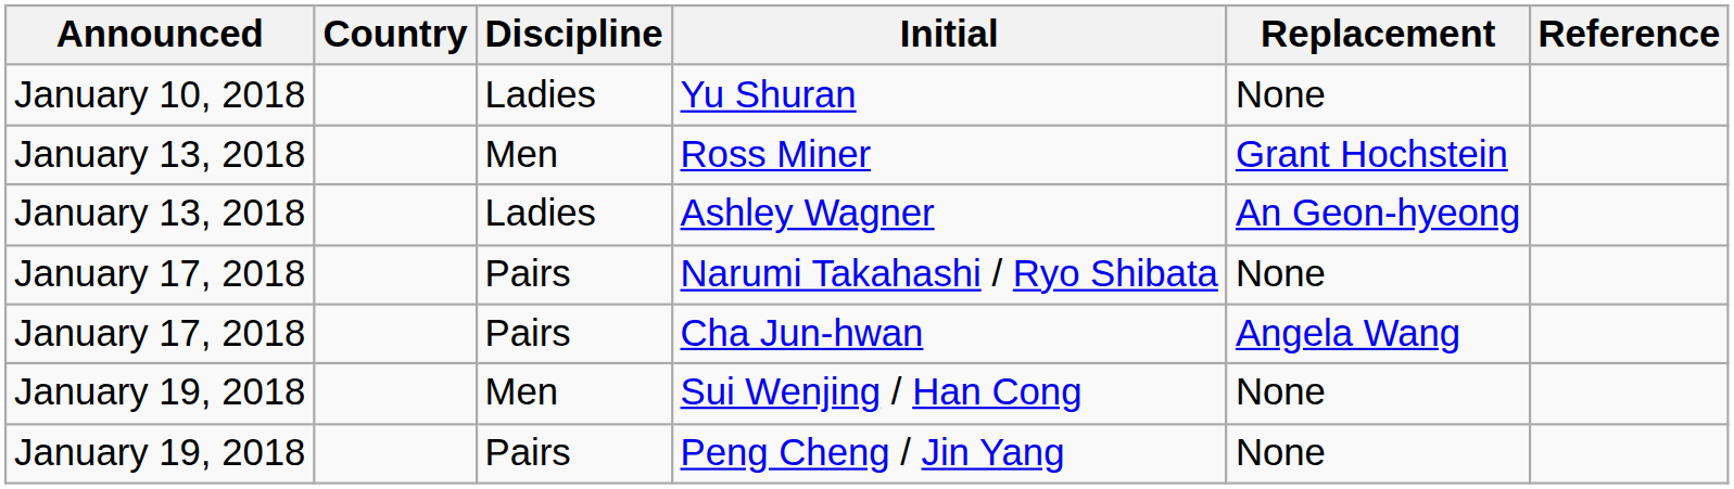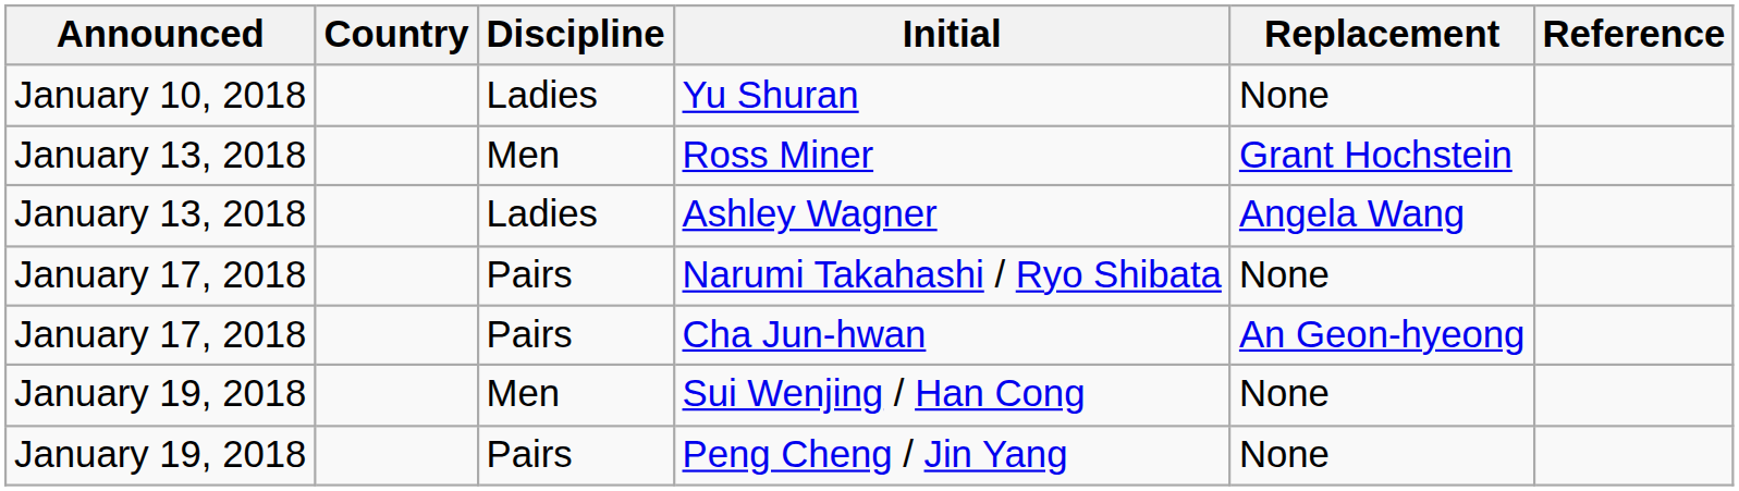 <table class="wikitable">
 <tr>
 <th>Announced</th>
 <th>Country</th>
 <th>Discipline</th>
 <th>Initial</th>
 <th>Replacement</th>
 <th>Reference</th>
 </tr>
 <tr>
 <td>January 10, 2018</td>
 <td></td>
 <td>Ladies</td>
 <td><a href='#'>Yu Shuran</a></td>
 <td>None</td>
 <td></td>
 </tr>
 <tr>
 <td>January 13, 2018</td>
 <td></td>
 <td>Men</td>
 <td><a href='#'>Ross Miner</a></td>
 <td><a href='#'>Grant Hochstein</a></td>
 <td></td>
 </tr>
 <tr>
 <td>January 13, 2018</td>
 <td></td>
 <td>Ladies</td>
 <td><a href='#'>Ashley Wagner</a></td>
-<td><a href='#'>An Geon-hyeong</a></td>
+<td><a href='#'>Angela Wang</a></td>
 <td></td>
 </tr>
 <tr>
 <td>January 17, 2018</td>
 <td></td>
 <td>Pairs</td>
 <td><a href='#'>Narumi Takahashi</a> / <a href='#'>Ryo Shibata</a></td>
 <td>None</td>
 <td></td>
 </tr>
 <tr>
 <td>January 17, 2018</td>
 <td></td>
 <td>Pairs</td>
 <td><a href='#'>Cha Jun-hwan</a></td>
-<td><a href='#'>Angela Wang</a></td>
+<td><a href='#'>An Geon-hyeong</a></td>
 <td></td>
 </tr>
 <tr>
 <td>January 19, 2018</td>
 <td></td>
 <td>Men</td>
 <td><a href='#'>Sui Wenjing</a> / <a href='#'>Han Cong</a></td>
 <td>None</td>
 <td></td>
 </tr>
 <tr>
 <td>January 19, 2018</td>
 <td></td>
 <td>Pairs</td>
 <td><a href='#'>Peng Cheng</a> / <a href='#'>Jin Yang</a></td>
 <td>None</td>
 <td></td>
 </tr>
 </table>
